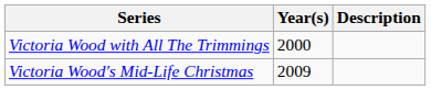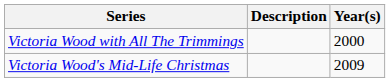 <table class="wikitable sortable">
 <tr>
 <th>Series</th>
+<th>Description</th>
 <th>Year(s)</th>
-<th>Description</th>
 </tr>
 <tr>
 <td><em><a href='#'>Victoria Wood with All The Trimmings</a></em></td>
+<td></td>
 <td>2000</td>
-<td></td>
 </tr>
 <tr>
 <td><em><a href='#'>Victoria Wood's Mid-Life Christmas</a></em></td>
+<td></td>
 <td>2009</td>
-<td></td>
 </tr>
 </table>
